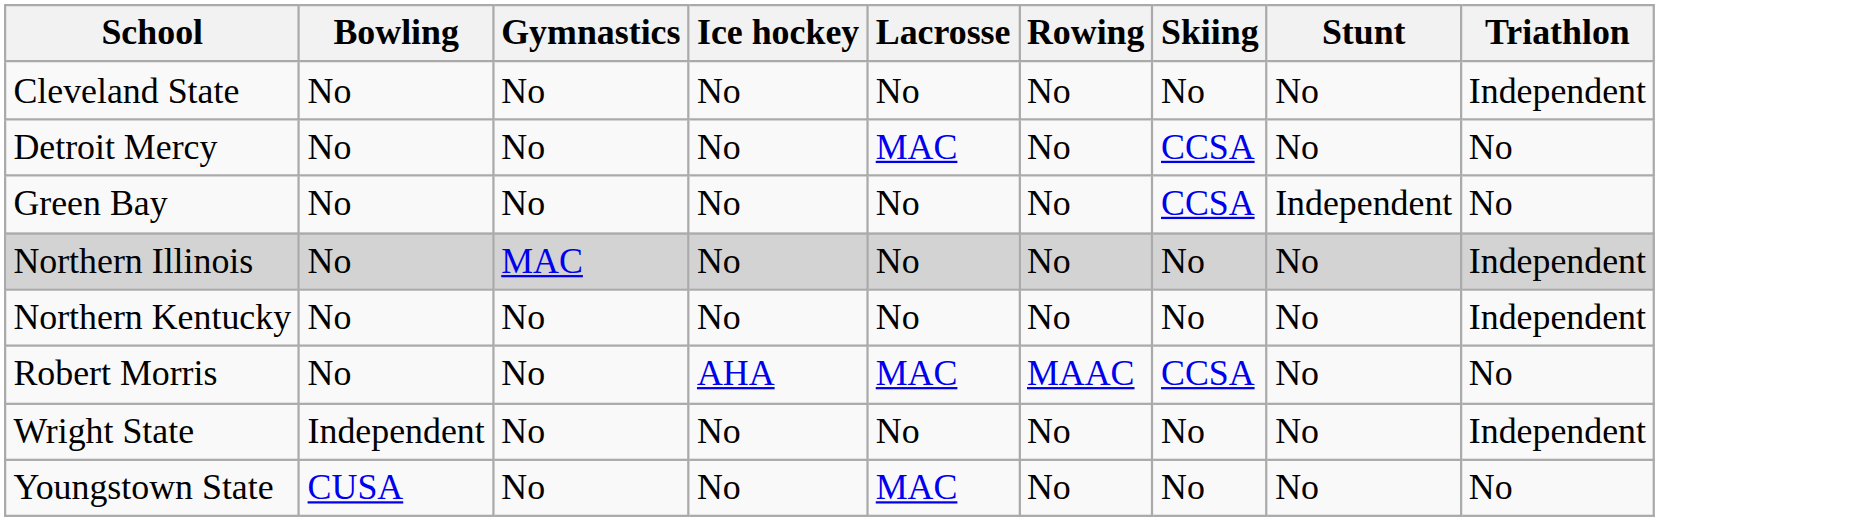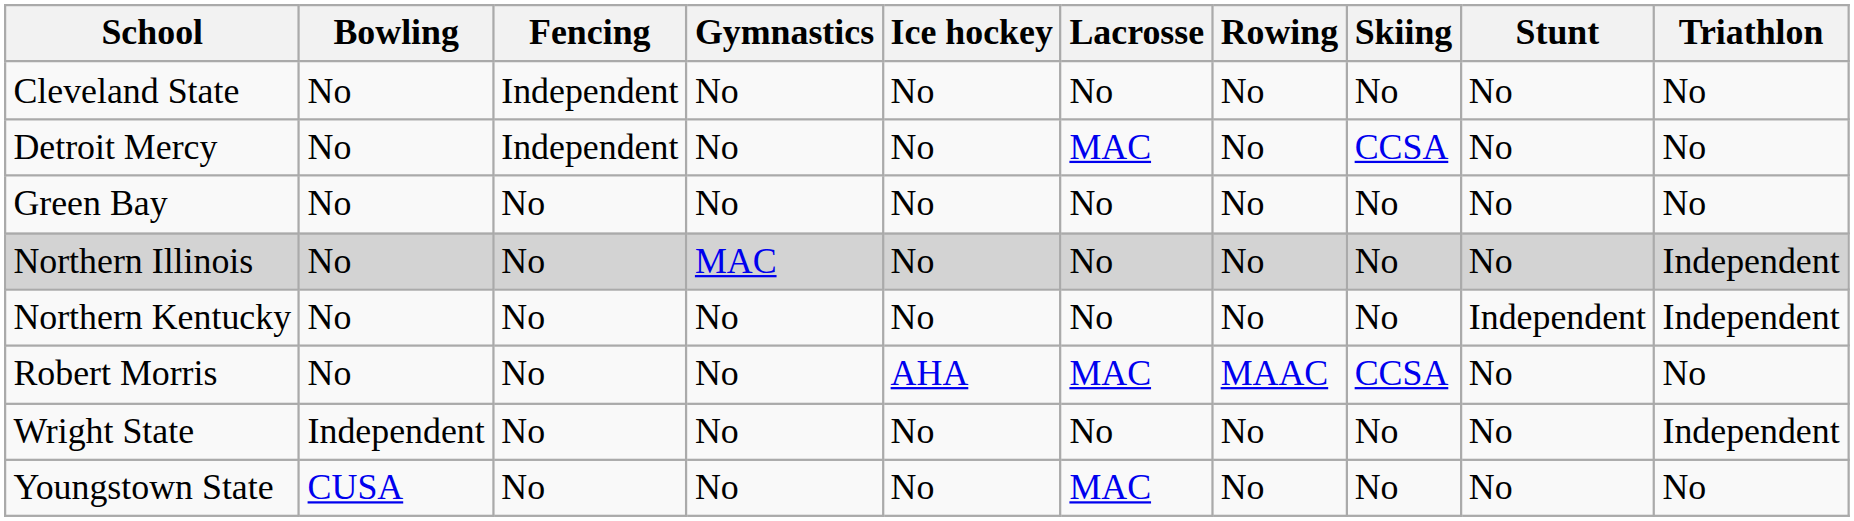 <table class="wikitable">
 <tr>
 <th>School</th>
 <th>Bowling</th>
+<th>Fencing</th>
 <th>Gymnastics</th>
 <th>Ice hockey</th>
 <th>Lacrosse</th>
 <th>Rowing</th>
 <th>Skiing</th>
 <th>Stunt</th>
 <th>Triathlon</th>
 </tr>
 <tr>
 <td>Cleveland State</td>
 <td>No</td>
+<td>Independent</td>
 <td>No</td>
 <td>No</td>
 <td>No</td>
 <td>No</td>
 <td>No</td>
 <td>No</td>
-<td>Independent</td>
+<td>No</td>
 </tr>
 <tr>
 <td>Detroit Mercy</td>
 <td>No</td>
+<td>Independent</td>
 <td>No</td>
 <td>No</td>
 <td><a href='#'>MAC</a></td>
 <td>No</td>
 <td><a href='#'>CCSA</a></td>
 <td>No</td>
 <td>No</td>
 </tr>
 <tr>
 <td>Green Bay</td>
 <td>No</td>
 <td>No</td>
 <td>No</td>
 <td>No</td>
 <td>No</td>
-<td><a href='#'>CCSA</a></td>
-<td>Independent</td>
+<td>No</td>
+<td>No</td>
+<td>No</td>
 <td>No</td>
 </tr>
 <tr bgcolor=lightgray>
 <td>Northern Illinois</td>
+<td>No</td>
 <td>No</td>
 <td><a href='#'>MAC</a></td>
 <td>No</td>
 <td>No</td>
 <td>No</td>
 <td>No</td>
 <td>No</td>
 <td>Independent</td>
 </tr>
 <tr>
 <td>Northern Kentucky</td>
 <td>No</td>
 <td>No</td>
 <td>No</td>
 <td>No</td>
 <td>No</td>
 <td>No</td>
 <td>No</td>
 <td>Independent</td>
+<td>Independent</td>
 </tr>
 <tr>
 <td>Robert Morris</td>
+<td>No</td>
 <td>No</td>
 <td>No</td>
 <td><a href='#'>AHA</a></td>
 <td><a href='#'>MAC</a></td>
 <td><a href='#'>MAAC</a></td>
 <td><a href='#'>CCSA</a></td>
 <td>No</td>
 <td>No</td>
 </tr>
 <tr>
 <td>Wright State</td>
 <td>Independent</td>
 <td>No</td>
 <td>No</td>
 <td>No</td>
 <td>No</td>
 <td>No</td>
 <td>No</td>
+<td>No</td>
 <td>Independent</td>
 </tr>
 <tr>
 <td>Youngstown State</td>
 <td><a href='#'>CUSA</a></td>
+<td>No</td>
 <td>No</td>
 <td>No</td>
 <td><a href='#'>MAC</a></td>
 <td>No</td>
 <td>No</td>
 <td>No</td>
 <td>No</td>
 </tr>
 </table>
